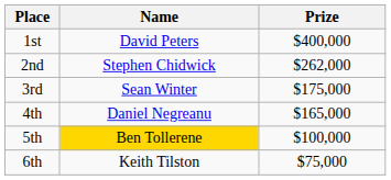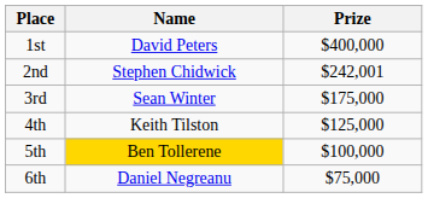 <table class="wikitable">
 <tr>
 <th width="50">Place</th>
 <th width="200">Name</th>
 <th width="125">Prize</th>
 </tr>
 <tr>
 <td align = "center">1st</td>
 <td align = "center"><a href='#'>David Peters</a></td>
 <td align = "center">$400,000</td>
 </tr>
 <tr>
 <td align = "center">2nd</td>
 <td align = "center"><a href='#'>Stephen Chidwick</a></td>
-<td align = "center">$262,000</td>
+<td align = "center">$242,001</td>
 </tr>
 <tr>
 <td align = "center">3rd</td>
 <td align = "center"><a href='#'>Sean Winter</a></td>
 <td align = "center">$175,000</td>
 </tr>
 <tr>
 <td align = "center">4th</td>
-<td align = "center"><a href='#'>Daniel Negreanu</a></td>
-<td align = "center">$165,000</td>
+<td align = "center">Keith Tilston</td>
+<td align = "center">$125,000</td>
 </tr>
 <tr>
 <td align = "center">5th</td>
 <td align = "center" style="background: gold;">Ben Tollerene</td>
 <td align = "center">$100,000</td>
 </tr>
 <tr>
 <td align = "center">6th</td>
-<td align = "center">Keith Tilston</td>
+<td align = "center"><a href='#'>Daniel Negreanu</a></td>
 <td align = "center">$75,000</td>
 </tr>
 </table>
